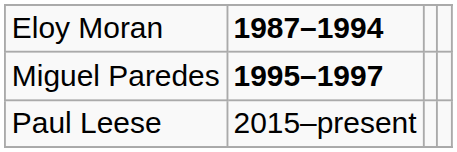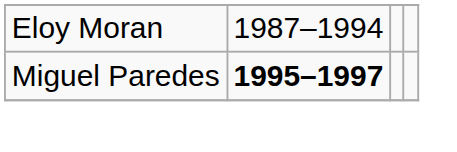 <table class="wikitable" border="1">
 <tr align="center">
 </tr>
 <tr>
 <td>Eloy Moran</td>
-<td><strong>1987–1994</strong></td>
+<td>1987–1994</td>
 <td></td>
 <td></td>
 </tr>
 <tr>
 <td>Miguel Paredes</td>
 <td><strong>1995–1997</strong></td>
 <td></td>
 <td></td>
 </tr>
 <tr>
-<td>Paul Leese</td>
-<td>2015–present</td>
-<td></td>
-<td></td>
-</tr>
-<tr>
 </tr>
 </table>
